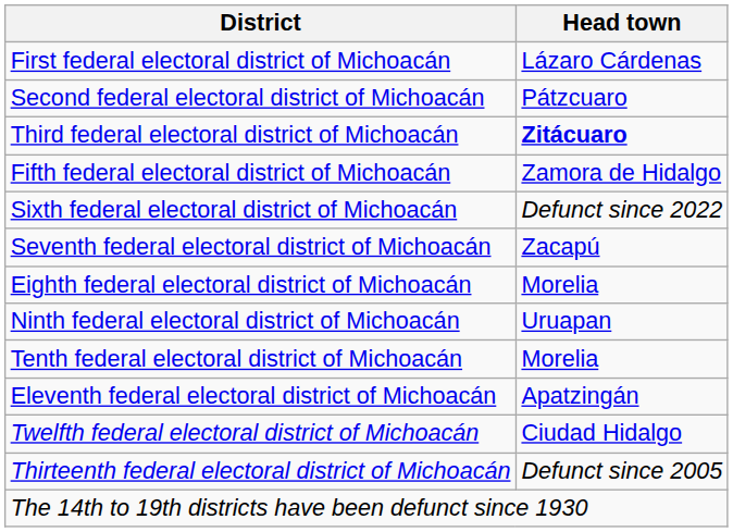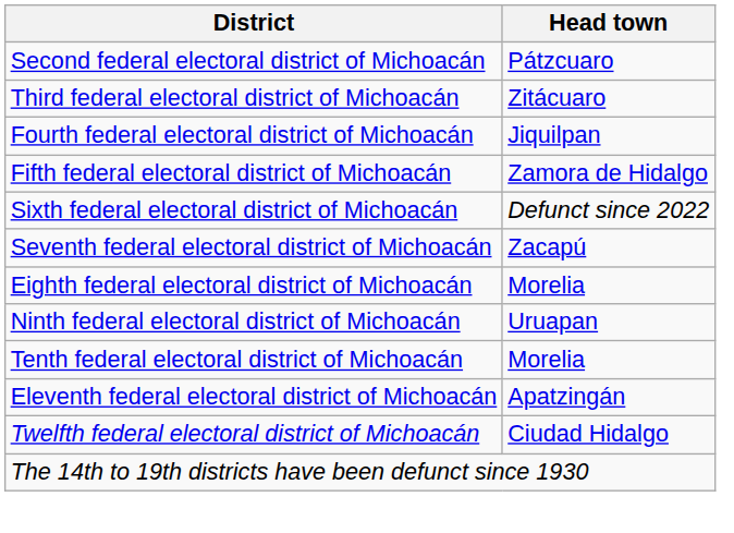 <table class="wikitable" border="1">
 <tr style="background:#efefef;">
 <th><strong>District</strong></th>
 <th><strong>Head town</strong></th>
-</tr>
-<tr>
-<td><a href='#'>First federal electoral district of Michoacán</a></td>
-<td><a href='#'>Lázaro Cárdenas</a></td>
 </tr>
 <tr>
 <td><a href='#'>Second federal electoral district of Michoacán</a></td>
 <td><a href='#'>Pátzcuaro</a></td>
 </tr>
 <tr>
 <td><a href='#'>Third federal electoral district of Michoacán</a></td>
-<td><strong><a href='#'>Zitácuaro</a></strong></td>
+<td><a href='#'>Zitácuaro</a></td>
+</tr>
+<tr>
+<td><a href='#'>Fourth federal electoral district of Michoacán</a></td>
+<td><a href='#'>Jiquilpan</a></td>
 </tr>
 <tr>
 <td><a href='#'>Fifth federal electoral district of Michoacán</a></td>
 <td><a href='#'>Zamora de Hidalgo</a></td>
 </tr>
 <tr>
 <td><a href='#'>Sixth federal electoral district of Michoacán</a></td>
 <td><em>Defunct since 2022</em></td>
 </tr>
 <tr>
 <td><a href='#'>Seventh federal electoral district of Michoacán</a></td>
 <td><a href='#'>Zacapú</a></td>
 </tr>
 <tr>
 <td><a href='#'>Eighth federal electoral district of Michoacán</a></td>
 <td><a href='#'>Morelia</a></td>
 </tr>
 <tr>
 <td><a href='#'>Ninth federal electoral district of Michoacán</a></td>
 <td><a href='#'>Uruapan</a></td>
 </tr>
 <tr>
 <td><a href='#'>Tenth federal electoral district of Michoacán</a></td>
 <td><a href='#'>Morelia</a></td>
 </tr>
 <tr>
 <td><a href='#'>Eleventh federal electoral district of Michoacán</a></td>
 <td><a href='#'>Apatzingán</a></td>
 </tr>
 <tr>
 <td><em><a href='#'>Twelfth federal electoral district of Michoacán</a></em></td>
 <td><a href='#'>Ciudad Hidalgo</a></td>
 </tr>
 <tr>
-<td><em><a href='#'>Thirteenth federal electoral district of Michoacán</a></em></td>
-<td><em>Defunct since 2005</em></td>
-</tr>
-<tr>
 <td colspan=2><em>The 14th to 19th districts have been defunct since 1930</em></td>
 </tr>
 </table>
